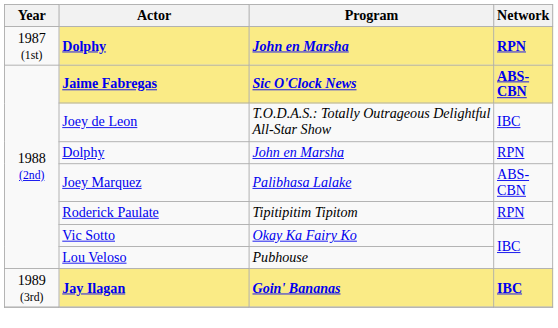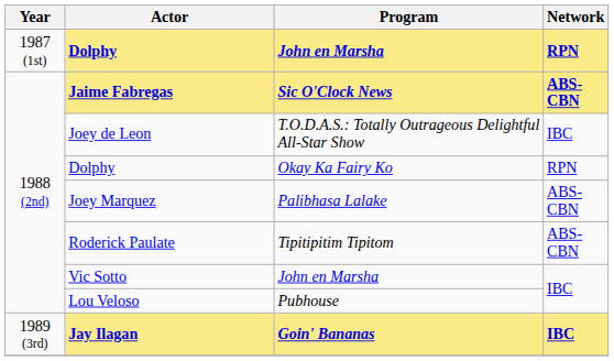 <table class="wikitable" style="width:100%">
 <tr bgcolor="#bebebe">
 <th width="10%">Year</th>
 <th width="35%">Actor</th>
 <th width="45%">Program</th>
 <th width="10%">Network</th>
 </tr>
 <tr>
 <td style="text-align:center">1987<br><small>(1st)</small></td>
 <td style="background:#FAEB86"><strong><a href='#'>Dolphy</a></strong></td>
 <td style="background:#FAEB86"><strong><em><a href='#'>John en Marsha</a></em></strong></td>
 <td style="background:#FAEB86"><strong><a href='#'>RPN</a></strong></td>
 </tr>
 <tr>
 <td rowspan=7 style="text-align:center">1988<br><small><a href='#'>(2nd)</a></small></td>
 <td style="background:#FAEB86"><strong><a href='#'>Jaime Fabregas</a></strong></td>
 <td style="background:#FAEB86"><strong><em><a href='#'>Sic O'Clock News</a></em></strong></td>
 <td style="background:#FAEB86"><strong><a href='#'>ABS-CBN</a></strong></td>
 </tr>
 <tr>
 <td><a href='#'>Joey de Leon</a></td>
 <td><em>T.O.D.A.S.: Totally Outrageous Delightful All-Star Show</em></td>
 <td><a href='#'>IBC</a></td>
 </tr>
 <tr>
 <td><a href='#'>Dolphy</a></td>
-<td><em><a href='#'>John en Marsha</a></em></td>
+<td><em><a href='#'>Okay Ka Fairy Ko</a></em></td>
 <td><a href='#'>RPN</a></td>
 </tr>
 <tr>
 <td><a href='#'>Joey Marquez</a></td>
 <td><em><a href='#'>Palibhasa Lalake</a></em></td>
 <td><a href='#'>ABS-CBN</a></td>
 </tr>
 <tr>
 <td><a href='#'>Roderick Paulate</a></td>
 <td><em>Tipitipitim Tipitom</em></td>
-<td><a href='#'>RPN</a></td>
+<td><a href='#'>ABS-CBN</a></td>
 </tr>
 <tr>
 <td><a href='#'>Vic Sotto</a></td>
-<td><em><a href='#'>Okay Ka Fairy Ko</a></em></td>
+<td><em><a href='#'>John en Marsha</a></em></td>
 <td rowspan=2><a href='#'>IBC</a></td>
 </tr>
 <tr>
 <td><a href='#'>Lou Veloso</a></td>
 <td><em>Pubhouse</em></td>
 </tr>
 <tr>
 <td style="text-align:center">1989<br><small>(3rd)</small></td>
 <td style="background:#FAEB86"><strong><a href='#'>Jay Ilagan</a></strong></td>
 <td style="background:#FAEB86"><strong><em><a href='#'>Goin' Bananas</a></em></strong></td>
 <td style="background:#FAEB86"><strong><a href='#'>IBC</a></strong></td>
 </tr>
 <tr>
 </tr>
 </table>
